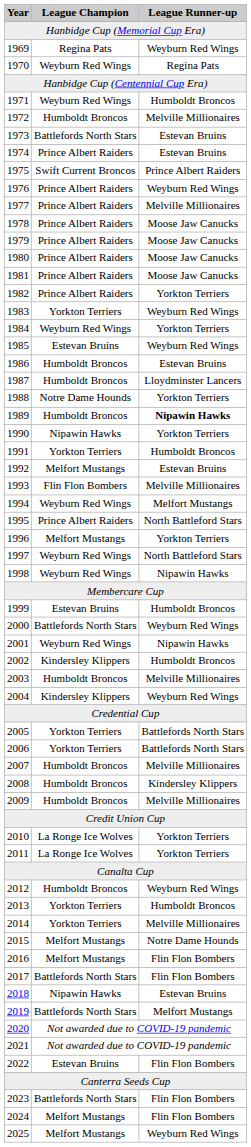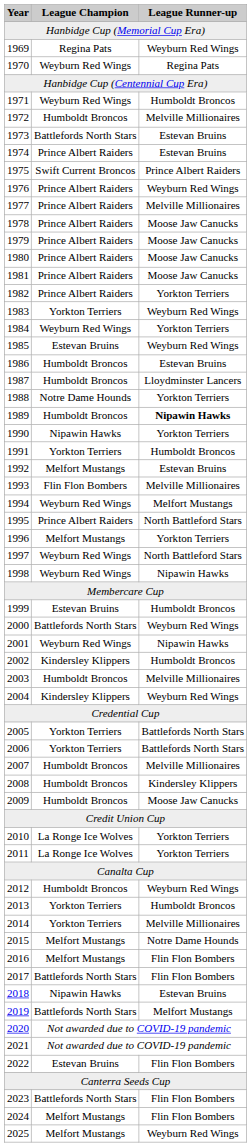 <table class="wikitable sticky-header" style="text-align:center; background:white;">
 <tr>
 <th style="background: #cccccc;">Year</th>
 <th style="background: #cccccc;">League Champion</th>
 <th style="background: #cccccc;">League Runner-up</th>
 </tr>
 <tr bgcolor="eeeeee">
 <td colspan="3"><em>Hanbidge Cup (<a href='#'>Memorial Cup</a> Era)</em></td>
 </tr>
 <tr>
 <td>1969</td>
 <td>Regina Pats</td>
 <td>Weyburn Red Wings</td>
 </tr>
 <tr>
 <td>1970</td>
 <td>Weyburn Red Wings</td>
 <td>Regina Pats</td>
 </tr>
 <tr bgcolor="eeeeee">
 <td colspan="3"><em>Hanbidge Cup (<a href='#'>Centennial Cup</a> Era)</em></td>
 </tr>
 <tr>
 <td>1971</td>
 <td>Weyburn Red Wings</td>
 <td>Humboldt Broncos</td>
 </tr>
 <tr>
 <td>1972</td>
 <td>Humboldt Broncos</td>
 <td>Melville Millionaires</td>
 </tr>
 <tr>
 <td>1973</td>
 <td>Battlefords North Stars</td>
 <td>Estevan Bruins</td>
 </tr>
 <tr>
 <td>1974</td>
 <td>Prince Albert Raiders</td>
 <td>Estevan Bruins</td>
 </tr>
 <tr>
 <td>1975</td>
 <td>Swift Current Broncos</td>
 <td>Prince Albert Raiders</td>
 </tr>
 <tr>
 <td>1976</td>
 <td>Prince Albert Raiders</td>
 <td>Weyburn Red Wings</td>
 </tr>
 <tr>
 <td>1977</td>
 <td>Prince Albert Raiders</td>
 <td>Melville Millionaires</td>
 </tr>
 <tr>
 <td>1978</td>
 <td>Prince Albert Raiders</td>
 <td>Moose Jaw Canucks</td>
 </tr>
 <tr>
 <td>1979</td>
 <td>Prince Albert Raiders</td>
 <td>Moose Jaw Canucks</td>
 </tr>
 <tr>
 <td>1980</td>
 <td>Prince Albert Raiders</td>
 <td>Moose Jaw Canucks</td>
 </tr>
 <tr>
 <td>1981</td>
 <td>Prince Albert Raiders</td>
 <td>Moose Jaw Canucks</td>
 </tr>
 <tr>
 <td>1982</td>
 <td>Prince Albert Raiders</td>
 <td>Yorkton Terriers</td>
 </tr>
 <tr>
 <td>1983</td>
 <td>Yorkton Terriers</td>
 <td>Weyburn Red Wings</td>
 </tr>
 <tr>
 <td>1984</td>
 <td>Weyburn Red Wings</td>
 <td>Yorkton Terriers</td>
 </tr>
 <tr>
 <td>1985</td>
 <td>Estevan Bruins</td>
 <td>Weyburn Red Wings</td>
 </tr>
 <tr>
 <td>1986</td>
 <td>Humboldt Broncos</td>
 <td>Estevan Bruins</td>
 </tr>
 <tr>
 <td>1987</td>
 <td>Humboldt Broncos</td>
 <td>Lloydminster Lancers</td>
 </tr>
 <tr>
 <td>1988</td>
 <td>Notre Dame Hounds</td>
 <td>Yorkton Terriers</td>
 </tr>
 <tr align="center">
 <td>1989</td>
 <td>Humboldt Broncos</td>
 <td><strong>Nipawin Hawks</strong></td>
 </tr>
 <tr align="center">
 <td>1990</td>
 <td>Nipawin Hawks</td>
 <td>Yorkton Terriers</td>
 </tr>
 <tr align="center">
 <td>1991</td>
 <td>Yorkton Terriers</td>
 <td>Humboldt Broncos</td>
 </tr>
 <tr align="center">
 <td>1992</td>
 <td>Melfort Mustangs</td>
 <td>Estevan Bruins</td>
 </tr>
 <tr align="center">
 <td>1993</td>
 <td>Flin Flon Bombers</td>
 <td>Melville Millionaires</td>
 </tr>
 <tr align="center">
 <td>1994</td>
 <td>Weyburn Red Wings</td>
 <td>Melfort Mustangs</td>
 </tr>
 <tr>
 <td>1995</td>
 <td>Prince Albert Raiders</td>
 <td>North Battleford Stars</td>
 </tr>
 <tr>
 <td>1996</td>
 <td>Melfort Mustangs</td>
 <td>Yorkton Terriers</td>
 </tr>
 <tr>
 <td>1997</td>
 <td>Weyburn Red Wings</td>
 <td>North Battleford Stars</td>
 </tr>
 <tr>
 <td>1998</td>
 <td>Weyburn Red Wings</td>
 <td>Nipawin Hawks</td>
 </tr>
 <tr bgcolor="eeeeee">
 <td colspan="3"><em>Membercare Cup</em></td>
 </tr>
 <tr>
 <td>1999</td>
 <td>Estevan Bruins</td>
 <td>Humboldt Broncos</td>
 </tr>
 <tr>
 <td>2000</td>
 <td>Battlefords North Stars</td>
 <td>Weyburn Red Wings</td>
 </tr>
 <tr>
 <td>2001</td>
 <td>Weyburn Red Wings</td>
 <td>Nipawin Hawks</td>
 </tr>
 <tr>
 <td>2002</td>
 <td>Kindersley Klippers</td>
 <td>Humboldt Broncos</td>
 </tr>
 <tr>
 <td>2003</td>
 <td>Humboldt Broncos</td>
 <td>Melville Millionaires</td>
 </tr>
 <tr>
 <td>2004</td>
 <td>Kindersley Klippers</td>
 <td>Weyburn Red Wings</td>
 </tr>
 <tr bgcolor="eeeeee">
 <td colspan="3"><em>Credential Cup</em></td>
 </tr>
 <tr>
 <td>2005</td>
 <td>Yorkton Terriers</td>
 <td>Battlefords North Stars</td>
 </tr>
 <tr>
 <td>2006</td>
 <td>Yorkton Terriers</td>
 <td>Battlefords North Stars</td>
 </tr>
 <tr>
 <td>2007</td>
 <td>Humboldt Broncos</td>
 <td>Melville Millionaires</td>
 </tr>
 <tr>
 <td>2008</td>
 <td>Humboldt Broncos</td>
 <td>Kindersley Klippers</td>
 </tr>
 <tr>
 <td>2009</td>
 <td>Humboldt Broncos</td>
-<td>Melville Millionaires</td>
+<td>Moose Jaw Canucks</td>
 </tr>
 <tr bgcolor="eeeeee">
 <td colspan="3"><em>Credit Union Cup</em></td>
 </tr>
 <tr>
 <td>2010</td>
 <td>La Ronge Ice Wolves</td>
 <td>Yorkton Terriers</td>
 </tr>
 <tr>
 <td>2011</td>
 <td>La Ronge Ice Wolves</td>
 <td>Yorkton Terriers</td>
 </tr>
 <tr bgcolor="eeeeee">
 <td colspan="3"><em>Canalta Cup</em></td>
 </tr>
 <tr>
 <td>2012</td>
 <td>Humboldt Broncos</td>
 <td>Weyburn Red Wings</td>
 </tr>
 <tr>
 <td>2013</td>
 <td>Yorkton Terriers</td>
 <td>Humboldt Broncos</td>
 </tr>
 <tr>
 <td>2014</td>
 <td>Yorkton Terriers</td>
 <td>Melville Millionaires</td>
 </tr>
 <tr>
 <td>2015</td>
 <td>Melfort Mustangs</td>
 <td>Notre Dame Hounds</td>
 </tr>
 <tr>
 <td>2016</td>
 <td>Melfort Mustangs</td>
 <td>Flin Flon Bombers</td>
 </tr>
 <tr>
 <td>2017</td>
 <td>Battlefords North Stars</td>
 <td>Flin Flon Bombers</td>
 </tr>
 <tr>
 <td><a href='#'>2018</a></td>
 <td>Nipawin Hawks</td>
 <td>Estevan Bruins</td>
 </tr>
 <tr>
 <td><a href='#'>2019</a></td>
 <td>Battlefords North Stars</td>
 <td>Melfort Mustangs</td>
 </tr>
 <tr>
 <td><a href='#'>2020</a></td>
 <td colspan=2><em>Not awarded due to <a href='#'>COVID-19 pandemic</a></em></td>
 </tr>
 <tr>
 <td>2021</td>
 <td colspan="2"><em>Not awarded due to COVID-19 pandemic</em></td>
 </tr>
 <tr>
 <td>2022</td>
 <td>Estevan Bruins</td>
 <td>Flin Flon Bombers</td>
 </tr>
 <tr bgcolor="eeeeee">
 <td colspan="3"><em>Canterra Seeds Cup</em></td>
 </tr>
 <tr>
 <td>2023</td>
 <td>Battlefords North Stars</td>
 <td>Flin Flon Bombers</td>
 </tr>
 <tr>
 <td>2024</td>
 <td>Melfort Mustangs</td>
 <td>Flin Flon Bombers</td>
 </tr>
 <tr>
 <td>2025</td>
 <td>Melfort Mustangs</td>
 <td>Weyburn Red Wings</td>
 </tr>
 </table>
